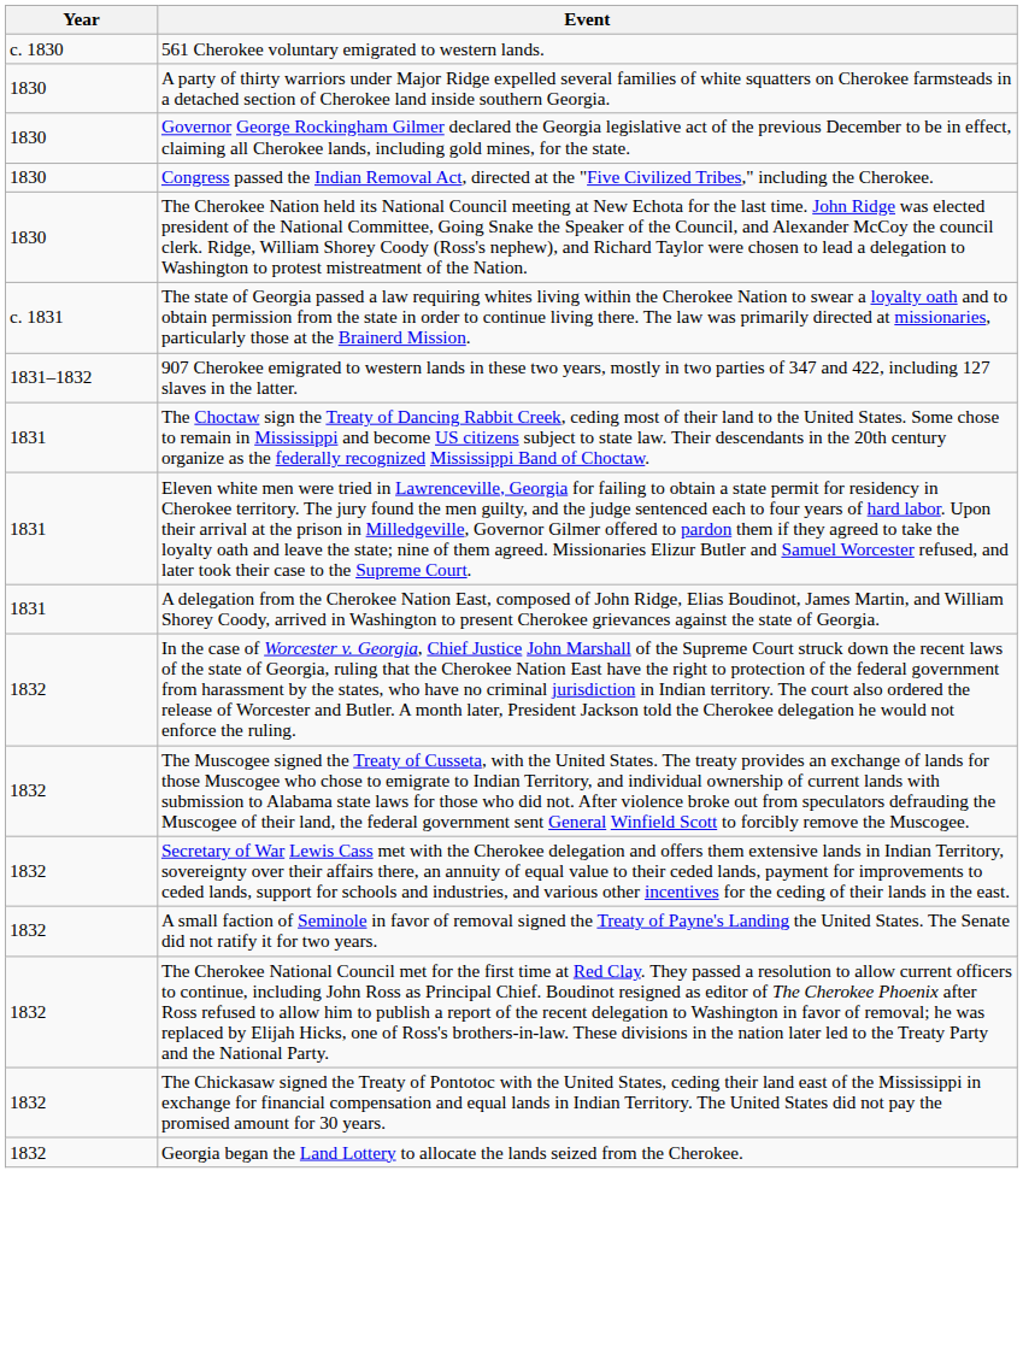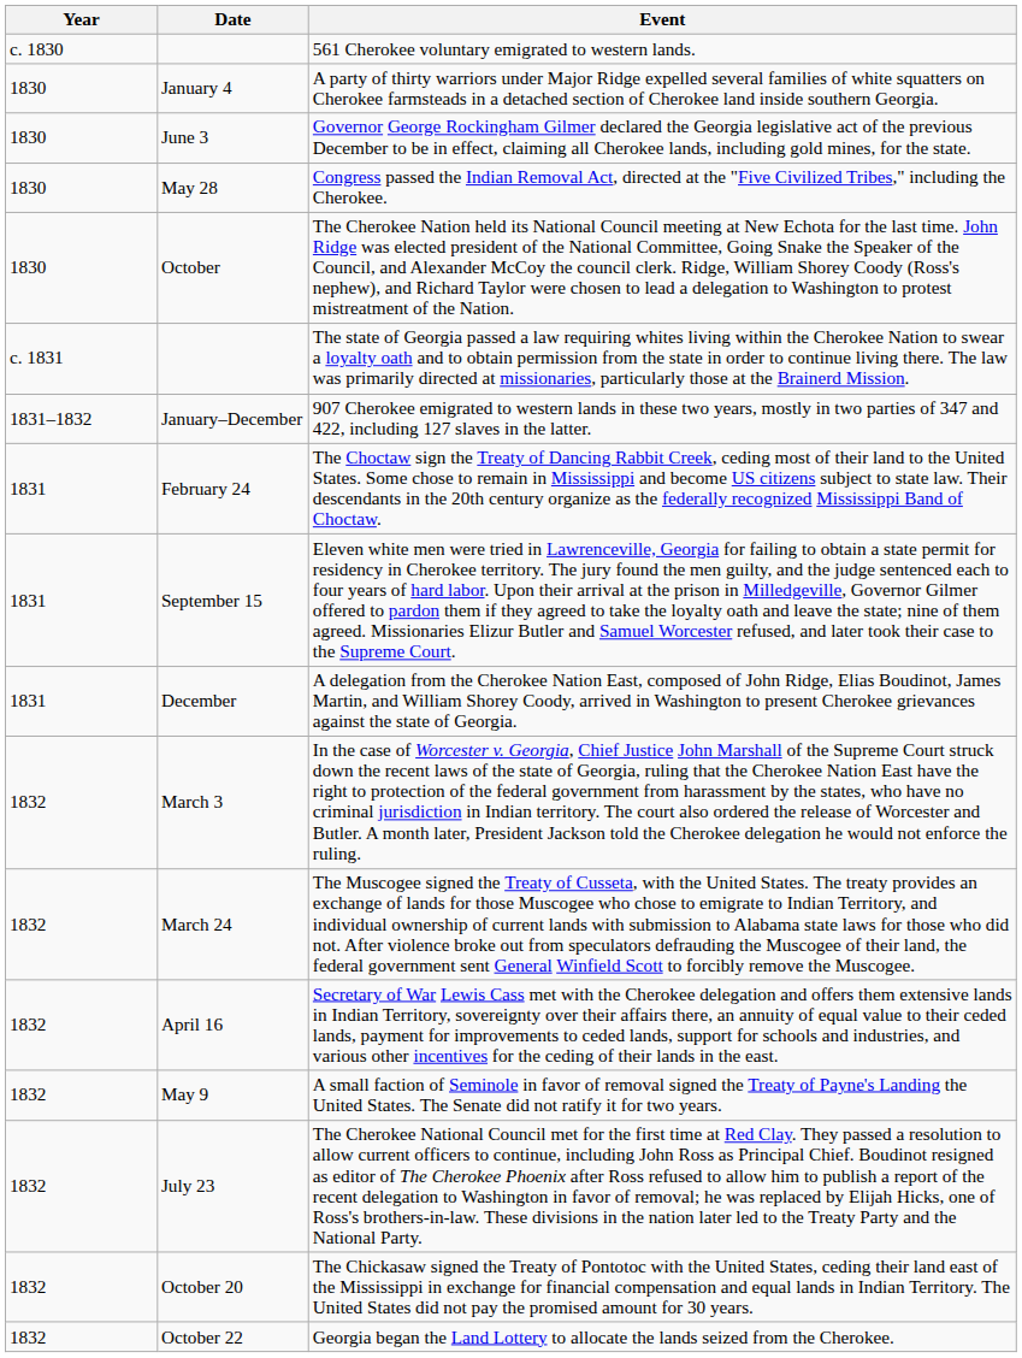 <table class="wikitable" width="70%">
 <tr>
 <th style="width:15%">Year</th>
+<th style="width:15%">Date</th>
 <th>Event</th>
 </tr>
 <tr>
 <td>c. 1830</td>
+<td></td>
 <td>561 Cherokee voluntary emigrated to western lands.</td>
 </tr>
 <tr>
 <td>1830</td>
+<td>January 4</td>
 <td>A party of thirty warriors under Major Ridge expelled several families of white squatters on Cherokee farmsteads in a detached section of Cherokee land inside southern Georgia.</td>
 </tr>
 <tr>
 <td>1830</td>
+<td>June 3</td>
 <td><a href='#'>Governor</a> <a href='#'>George Rockingham Gilmer</a> declared the Georgia legislative act of the previous December to be in effect, claiming all Cherokee lands, including gold mines, for the state.</td>
 </tr>
 <tr>
 <td>1830</td>
+<td>May 28</td>
 <td><a href='#'>Congress</a> passed the <a href='#'>Indian Removal Act</a>, directed at the "<a href='#'>Five Civilized Tribes</a>," including the Cherokee.</td>
 </tr>
 <tr>
 <td>1830</td>
+<td>October</td>
 <td>The Cherokee Nation held its National Council meeting at New Echota for the last time. <a href='#'>John Ridge</a> was elected president of the National Committee, Going Snake the Speaker of the Council, and Alexander McCoy the council clerk. Ridge, William Shorey Coody (Ross's nephew), and Richard Taylor were chosen to lead a delegation to Washington to protest mistreatment of the Nation.</td>
 </tr>
 <tr>
 <td>c. 1831</td>
+<td></td>
 <td>The state of Georgia passed a law requiring whites living within the Cherokee Nation to swear a <a href='#'>loyalty oath</a> and to obtain permission from the state in order to continue living there. The law was primarily directed at <a href='#'>missionaries</a>, particularly those at the <a href='#'>Brainerd Mission</a>.</td>
 </tr>
 <tr>
 <td>1831–1832</td>
+<td>January–December</td>
 <td>907 Cherokee emigrated to western lands in these two years, mostly in two parties of 347 and 422, including 127 slaves in the latter.</td>
 </tr>
 <tr>
 <td>1831</td>
+<td>February 24</td>
 <td>The <a href='#'>Choctaw</a> sign the <a href='#'>Treaty of Dancing Rabbit Creek</a>, ceding most of their land to the United States. Some chose to remain in <a href='#'>Mississippi</a> and become <a href='#'>US citizens</a> subject to state law. Their descendants in the 20th century organize as the <a href='#'>federally recognized</a> <a href='#'>Mississippi Band of Choctaw</a>.</td>
 </tr>
 <tr>
 <td>1831</td>
+<td>September 15</td>
 <td>Eleven white men were tried in <a href='#'>Lawrenceville, Georgia</a> for failing to obtain a state permit for residency in Cherokee territory. The jury found the men guilty, and the judge sentenced each to four years of <a href='#'>hard labor</a>. Upon their arrival at the prison in <a href='#'>Milledgeville</a>, Governor Gilmer offered to <a href='#'>pardon</a> them if they agreed to take the loyalty oath and leave the state; nine of them agreed. Missionaries Elizur Butler and <a href='#'>Samuel Worcester</a> refused, and later took their case to the <a href='#'>Supreme Court</a>.</td>
 </tr>
 <tr>
 <td>1831</td>
+<td>December</td>
 <td>A delegation from the Cherokee Nation East, composed of John Ridge, Elias Boudinot, James Martin, and William Shorey Coody, arrived in Washington to present Cherokee grievances against the state of Georgia.</td>
 </tr>
 <tr>
 <td>1832</td>
+<td>March 3</td>
 <td>In the case of <em><a href='#'>Worcester v. Georgia</a></em>, <a href='#'>Chief Justice</a> <a href='#'>John Marshall</a> of the Supreme Court struck down the recent laws of the state of Georgia, ruling that the Cherokee Nation East have the right to protection of the federal government from harassment by the states, who have no criminal <a href='#'>jurisdiction</a> in Indian territory. The court also ordered the release of Worcester and Butler. A month later, President Jackson told the Cherokee delegation he would not enforce the ruling.</td>
 </tr>
 <tr>
 <td>1832</td>
+<td>March 24</td>
 <td>The Muscogee signed the <a href='#'>Treaty of Cusseta</a>, with the United States. The treaty provides an exchange of lands for those Muscogee who chose to emigrate to Indian Territory, and individual ownership of current lands with submission to Alabama state laws for those who did not. After violence broke out from speculators defrauding the Muscogee of their land, the federal government sent <a href='#'>General</a> <a href='#'>Winfield Scott</a> to forcibly remove the Muscogee.</td>
 </tr>
 <tr>
 <td>1832</td>
+<td>April 16</td>
 <td><a href='#'>Secretary of War</a> <a href='#'>Lewis Cass</a> met with the Cherokee delegation and offers them extensive lands in Indian Territory, sovereignty over their affairs there, an annuity of equal value to their ceded lands, payment for improvements to ceded lands, support for schools and industries, and various other <a href='#'>incentives</a> for the ceding of their lands in the east.</td>
 </tr>
 <tr>
 <td>1832</td>
+<td>May 9</td>
 <td>A small faction of <a href='#'>Seminole</a> in favor of removal signed the <a href='#'>Treaty of Payne's Landing</a> the United States. The Senate did not ratify it for two years.</td>
 </tr>
 <tr>
 <td>1832</td>
+<td>July 23</td>
 <td>The Cherokee National Council met for the first time at <a href='#'>Red Clay</a>. They passed a resolution to allow current officers to continue, including John Ross as Principal Chief. Boudinot resigned as editor of <em>The Cherokee Phoenix</em> after Ross refused to allow him to publish a report of the recent delegation to Washington in favor of removal; he was replaced by Elijah Hicks, one of Ross's brothers-in-law. These divisions in the nation later led to the Treaty Party and the National Party.</td>
 </tr>
 <tr>
 <td>1832</td>
+<td>October 20</td>
 <td>The Chickasaw signed the Treaty of Pontotoc with the United States, ceding their land east of the Mississippi in exchange for financial compensation and equal lands in Indian Territory. The United States did not pay the promised amount for 30 years.</td>
 </tr>
 <tr>
 <td>1832</td>
+<td>October 22</td>
 <td>Georgia began the <a href='#'>Land Lottery</a> to allocate the lands seized from the Cherokee.</td>
 </tr>
 </table>
